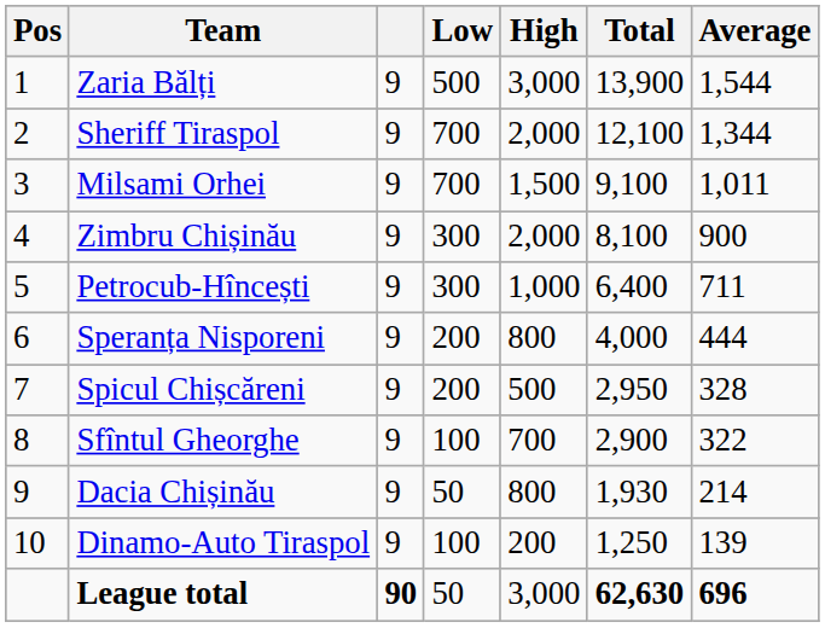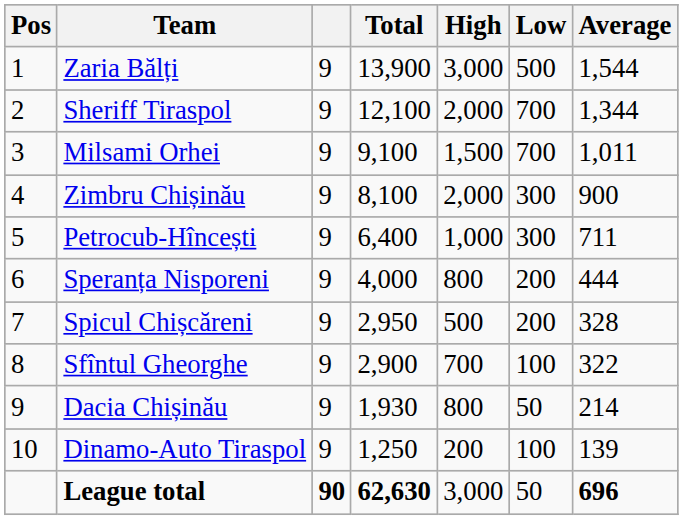 <table class="wikitable sortable" style="text-align: left; font-size:100%">
 <tr>
 <th>Pos</th>
 <th>Team</th>
 <th></th>
+<th>Total</th>
+<th>High</th>
 <th>Low</th>
-<th>High</th>
-<th>Total</th>
 <th>Average</th>
 </tr>
 <tr>
 <td>1</td>
 <td><a href='#'>Zaria Bălți</a></td>
 <td>9</td>
+<td>13,900</td>
+<td>3,000</td>
 <td>500</td>
-<td>3,000</td>
-<td>13,900</td>
 <td>1,544</td>
 </tr>
 <tr>
 <td>2</td>
 <td><a href='#'>Sheriff Tiraspol</a></td>
 <td>9</td>
+<td>12,100</td>
+<td>2,000</td>
 <td>700</td>
-<td>2,000</td>
-<td>12,100</td>
 <td>1,344</td>
 </tr>
 <tr>
 <td>3</td>
 <td><a href='#'>Milsami Orhei</a></td>
 <td>9</td>
+<td>9,100</td>
+<td>1,500</td>
 <td>700</td>
-<td>1,500</td>
-<td>9,100</td>
 <td>1,011</td>
 </tr>
 <tr>
 <td>4</td>
 <td><a href='#'>Zimbru Chișinău</a></td>
 <td>9</td>
+<td>8,100</td>
+<td>2,000</td>
 <td>300</td>
-<td>2,000</td>
-<td>8,100</td>
 <td>900</td>
 </tr>
 <tr>
 <td>5</td>
 <td><a href='#'>Petrocub-Hîncești</a></td>
 <td>9</td>
+<td>6,400</td>
+<td>1,000</td>
 <td>300</td>
-<td>1,000</td>
-<td>6,400</td>
 <td>711</td>
 </tr>
 <tr>
 <td>6</td>
 <td><a href='#'>Speranța Nisporeni</a></td>
 <td>9</td>
+<td>4,000</td>
+<td>800</td>
 <td>200</td>
-<td>800</td>
-<td>4,000</td>
 <td>444</td>
 </tr>
 <tr>
 <td>7</td>
 <td><a href='#'>Spicul Chișcăreni</a></td>
 <td>9</td>
+<td>2,950</td>
+<td>500</td>
 <td>200</td>
-<td>500</td>
-<td>2,950</td>
 <td>328</td>
 </tr>
 <tr>
 <td>8</td>
 <td><a href='#'>Sfîntul Gheorghe</a></td>
 <td>9</td>
+<td>2,900</td>
+<td>700</td>
 <td>100</td>
-<td>700</td>
-<td>2,900</td>
 <td>322</td>
 </tr>
 <tr>
 <td>9</td>
 <td><a href='#'>Dacia Chișinău</a></td>
 <td>9</td>
+<td>1,930</td>
+<td>800</td>
 <td>50</td>
-<td>800</td>
-<td>1,930</td>
 <td>214</td>
 </tr>
 <tr>
 <td>10</td>
 <td><a href='#'>Dinamo-Auto Tiraspol</a></td>
 <td>9</td>
+<td>1,250</td>
+<td>200</td>
 <td>100</td>
-<td>200</td>
-<td>1,250</td>
 <td>139</td>
 </tr>
 <tr>
 <td></td>
 <td><strong>League total</strong></td>
 <td><strong>90</strong></td>
+<td><strong>62,630</strong></td>
+<td>3,000</td>
 <td>50</td>
-<td>3,000</td>
-<td><strong>62,630</strong></td>
 <td><strong>696</strong></td>
 </tr>
 </table>
